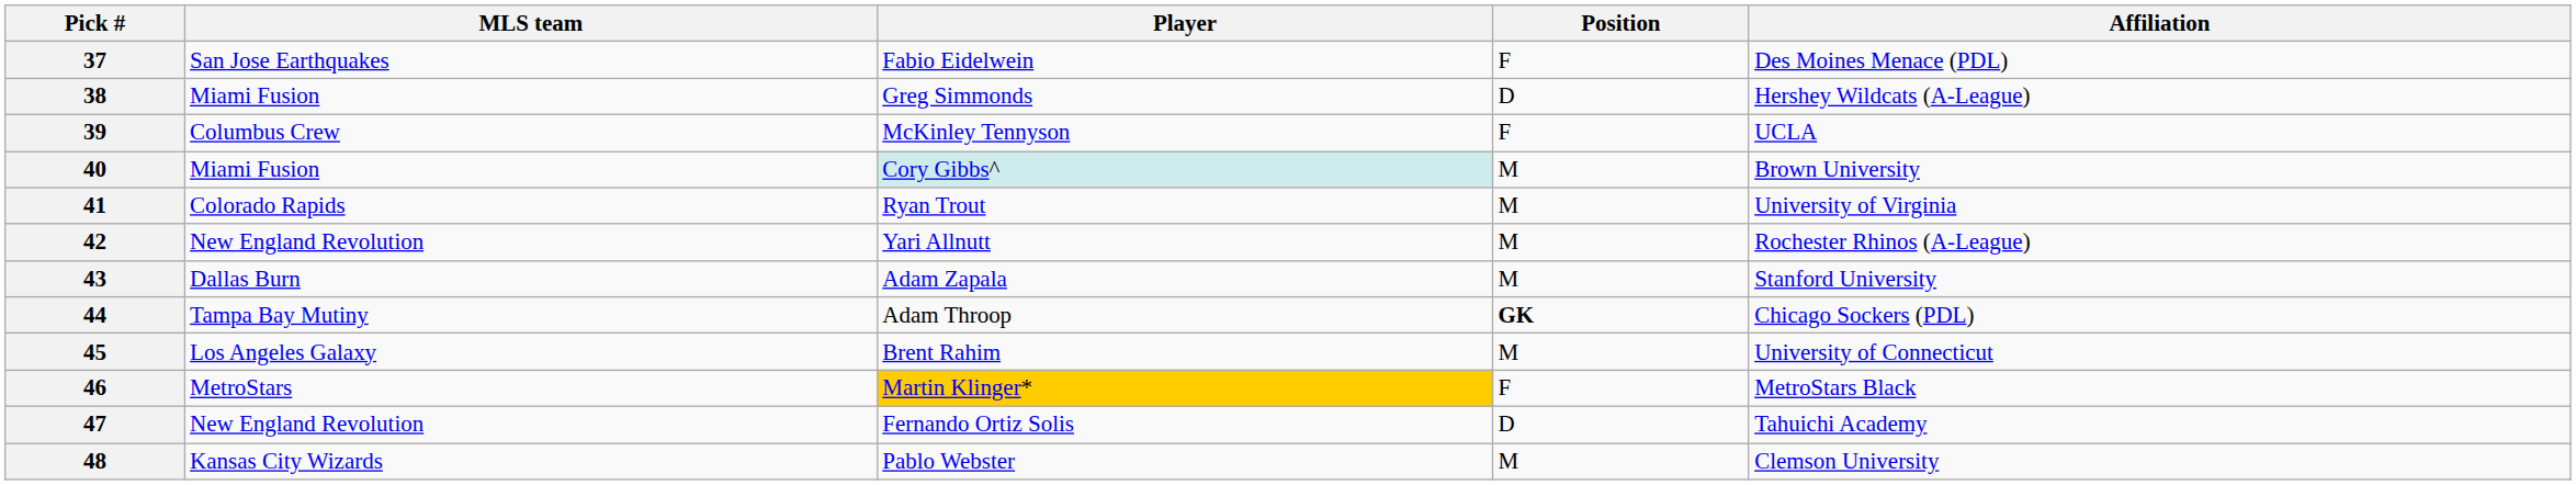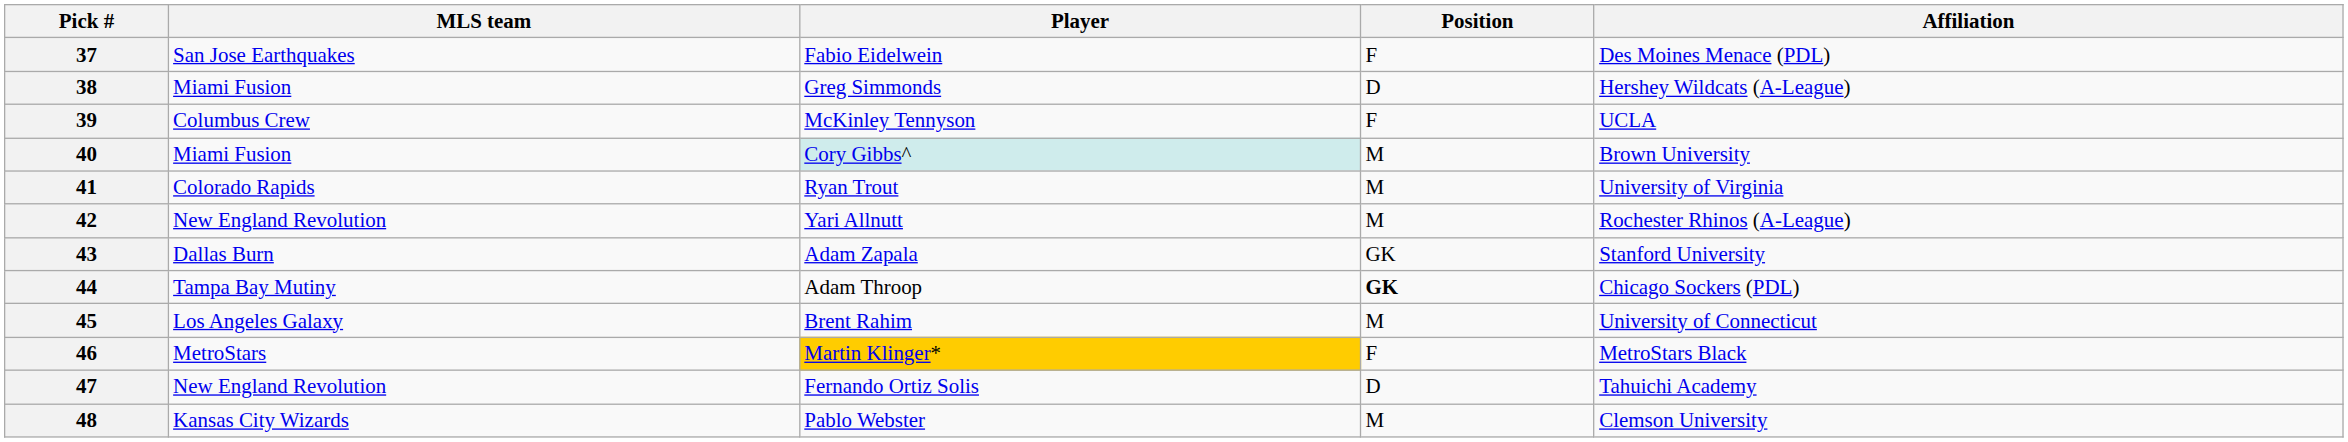 <table class="wikitable sortable" style="width:90%">
 <tr>
 <th width=7%>Pick #</th>
 <th width=27%>MLS team</th>
 <th width=24%>Player</th>
 <th width=10%>Position</th>
 <th width=33%>Affiliation</th>
 </tr>
 <tr>
 <th>37</th>
 <td><a href='#'>San Jose Earthquakes</a></td>
 <td><a href='#'>Fabio Eidelwein</a></td>
 <td>F</td>
 <td><a href='#'>Des Moines Menace</a> (<a href='#'>PDL</a>)</td>
 </tr>
 <tr>
 <th>38</th>
 <td><a href='#'>Miami Fusion</a></td>
 <td><a href='#'>Greg Simmonds</a></td>
 <td>D</td>
 <td><a href='#'>Hershey Wildcats</a> (<a href='#'>A-League</a>)</td>
 </tr>
 <tr>
 <th>39</th>
 <td><a href='#'>Columbus Crew</a></td>
 <td><a href='#'>McKinley Tennyson</a></td>
 <td>F</td>
 <td><a href='#'>UCLA</a></td>
 </tr>
 <tr>
 <th>40</th>
 <td><a href='#'>Miami Fusion</a></td>
 <td style="background:#CFECEC"><a href='#'>Cory Gibbs</a>^</td>
 <td>M</td>
 <td><a href='#'>Brown University</a></td>
 </tr>
 <tr>
 <th>41</th>
 <td><a href='#'>Colorado Rapids</a></td>
 <td><a href='#'>Ryan Trout</a></td>
 <td>M</td>
 <td><a href='#'>University of Virginia</a></td>
 </tr>
 <tr>
 <th>42</th>
 <td><a href='#'>New England Revolution</a></td>
 <td><a href='#'>Yari Allnutt</a></td>
 <td>M</td>
 <td><a href='#'>Rochester Rhinos</a> (<a href='#'>A-League</a>)</td>
 </tr>
 <tr>
 <th>43</th>
 <td><a href='#'>Dallas Burn</a></td>
 <td><a href='#'>Adam Zapala</a></td>
-<td>M</td>
+<td>GK</td>
 <td><a href='#'>Stanford University</a></td>
 </tr>
 <tr>
 <th>44</th>
 <td><a href='#'>Tampa Bay Mutiny</a></td>
 <td>Adam Throop</td>
 <td><strong>GK</strong></td>
 <td><a href='#'>Chicago Sockers</a> (<a href='#'>PDL</a>)</td>
 </tr>
 <tr>
 <th>45</th>
 <td><a href='#'>Los Angeles Galaxy</a></td>
 <td><a href='#'>Brent Rahim</a></td>
 <td>M</td>
 <td><a href='#'>University of Connecticut</a></td>
 </tr>
 <tr>
 <th>46</th>
 <td><a href='#'>MetroStars</a></td>
 <td style="background:#FFCC00"><a href='#'>Martin Klinger</a>*</td>
 <td>F</td>
 <td><a href='#'>MetroStars Black</a></td>
 </tr>
 <tr>
 <th>47</th>
 <td><a href='#'>New England Revolution</a> </td>
 <td><a href='#'>Fernando Ortiz Solis</a></td>
 <td>D</td>
 <td><a href='#'>Tahuichi Academy</a></td>
 </tr>
 <tr>
 <th>48</th>
 <td><a href='#'>Kansas City Wizards</a></td>
 <td><a href='#'>Pablo Webster</a></td>
 <td>M</td>
 <td><a href='#'>Clemson University</a></td>
 </tr>
 </table>
